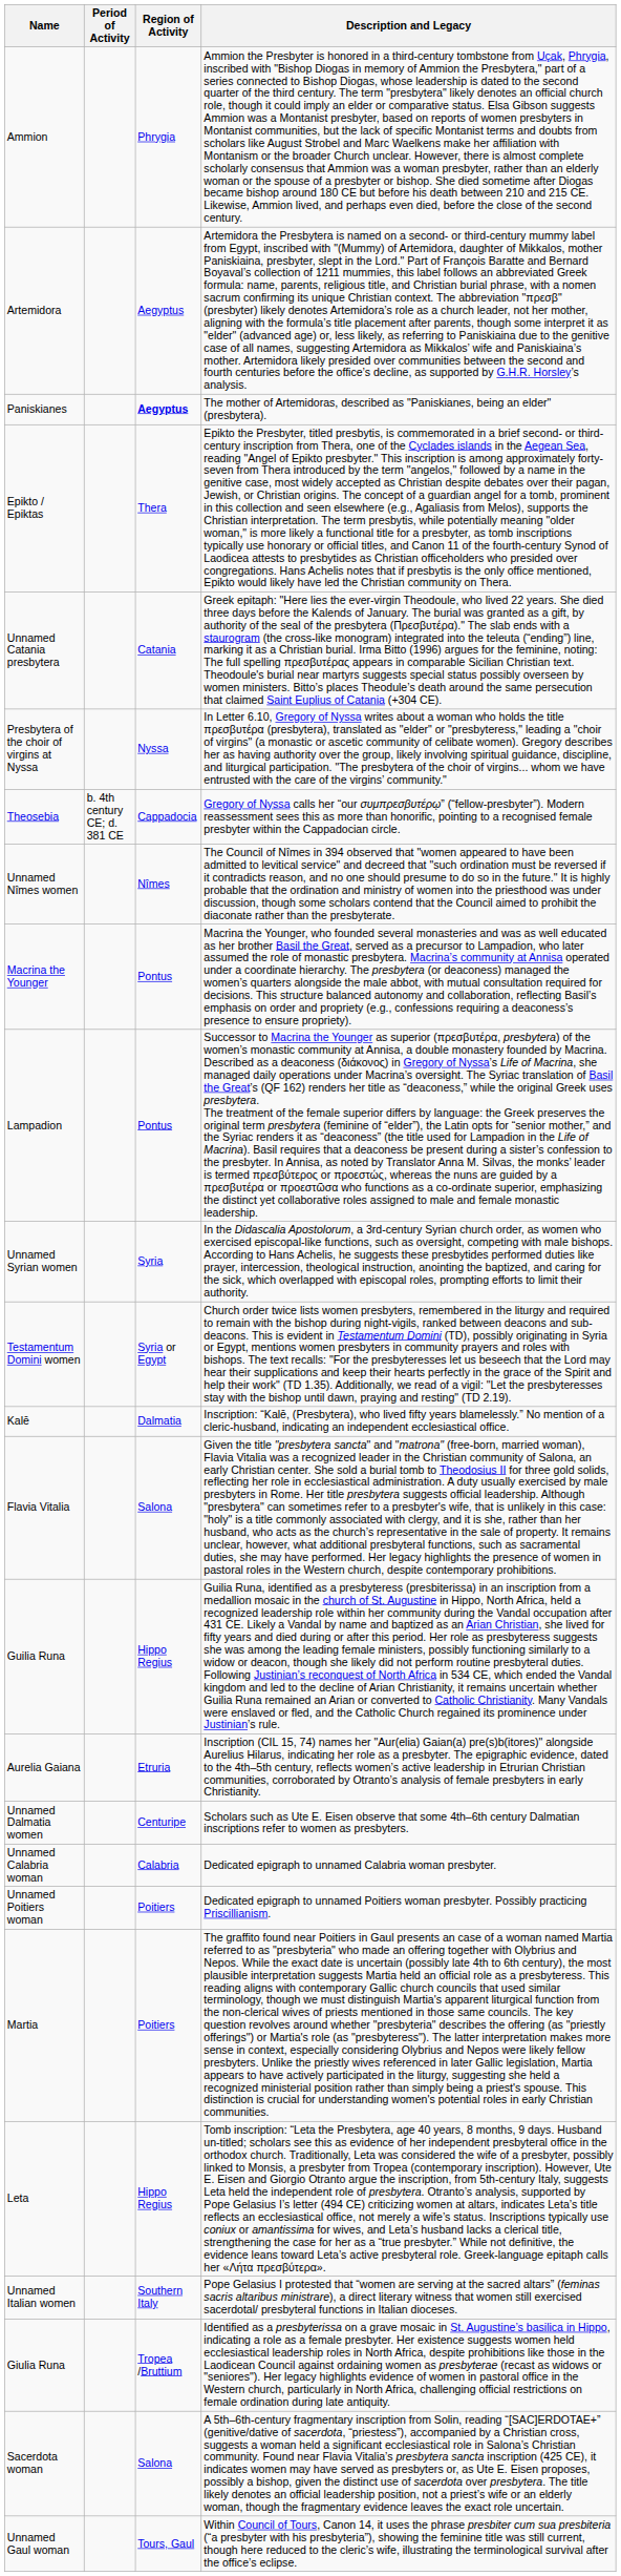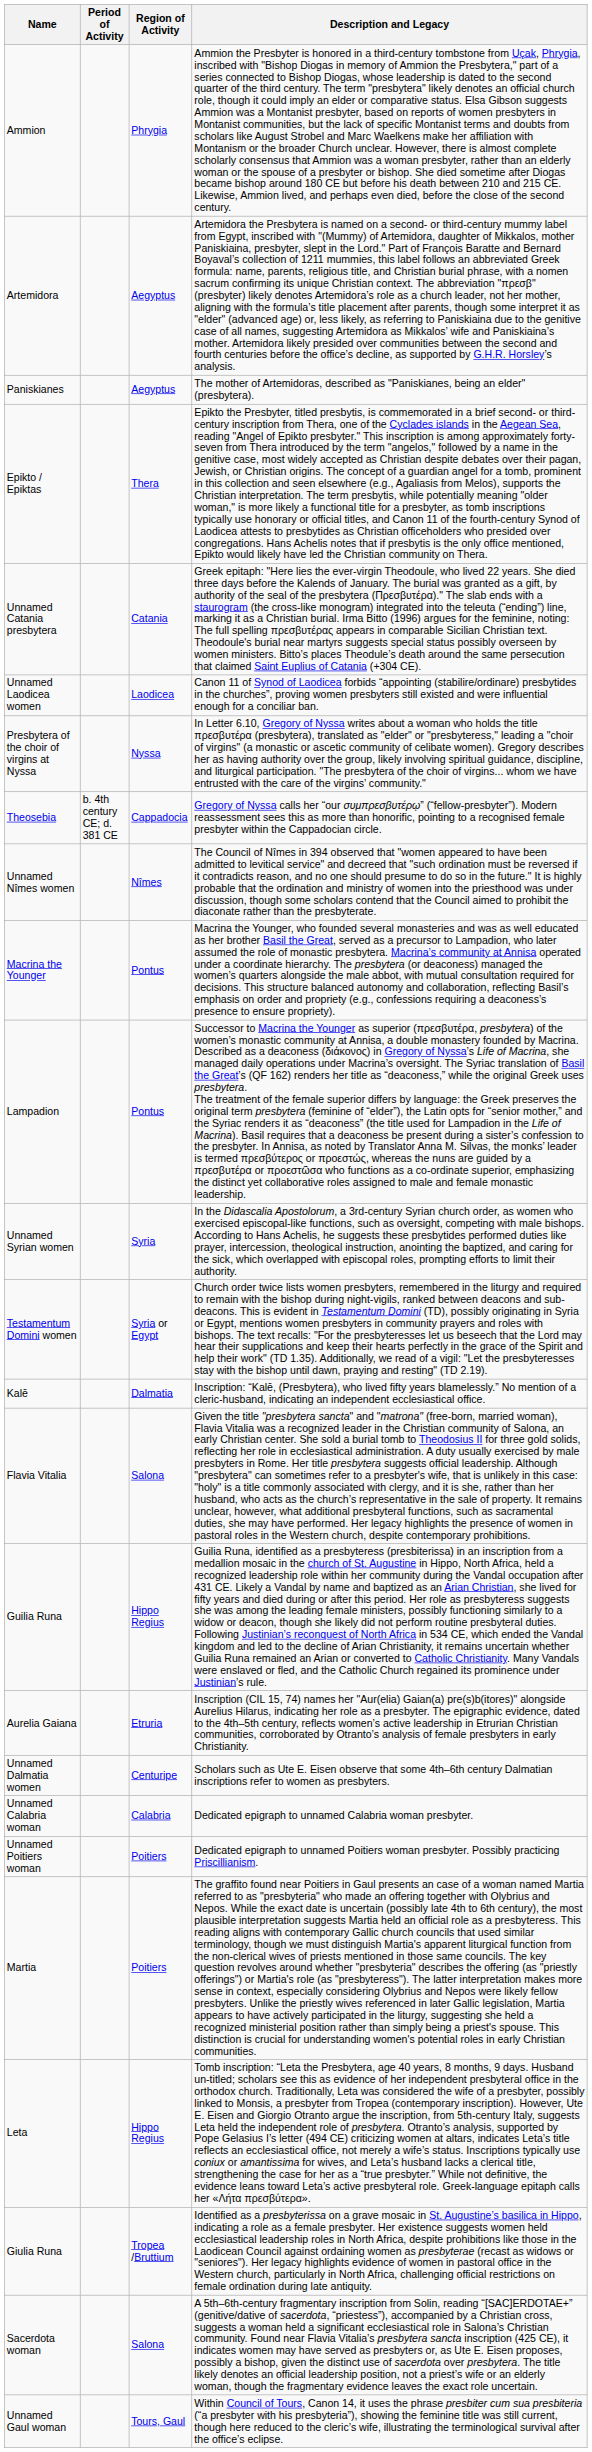 <table class="wikitable sortable" style="width:100%; text-align:left;">
 <tr>
 <th>Name</th>
 <th>Period of Activity</th>
 <th>Region of Activity</th>
 <th>Description and Legacy</th>
 </tr>
 <tr>
 <td>Ammion</td>
 <td></td>
 <td><a href='#'>Phrygia</a></td>
 <td>Ammion the Presbyter is honored in a third-century tombstone from <a href='#'>Uçak</a>, <a href='#'>Phrygia</a>, inscribed with "Bishop Diogas in memory of Ammion the Presbytera," part of a series connected to Bishop Diogas, whose leadership is dated to the second quarter of the third century. The term "presbytera" likely denotes an official church role, though it could imply an elder or comparative status. Elsa Gibson suggests Ammion was a Montanist presbyter, based on reports of women presbyters in Montanist communities, but the lack of specific Montanist terms and doubts from scholars like August Strobel and Marc Waelkens make her affiliation with Montanism or the broader Church unclear. However, there is almost complete scholarly consensus that Ammion was a woman presbyter, rather than an elderly woman or the spouse of a presbyter or bishop. She died sometime after Diogas became bishop around 180 CE but before his death between 210 and 215 CE. Likewise, Ammion lived, and perhaps even died, before the close of the second century.</td>
 </tr>
 <tr>
 <td>Artemidora</td>
 <td></td>
 <td><a href='#'>Aegyptus</a></td>
 <td>Artemidora the Presbytera is named on a second- or third-century mummy label from Egypt, inscribed with "(Mummy) of Artemidora, daughter of Mikkalos, mother Paniskiaina, presbyter, slept in the Lord." Part of François Baratte and Bernard Boyaval’s collection of 1211 mummies, this label follows an abbreviated Greek formula: name, parents, religious title, and Christian burial phrase, with a nomen sacrum confirming its unique Christian context. The abbreviation "πρεσβ" (presbyter) likely denotes Artemidora’s role as a church leader, not her mother, aligning with the formula’s title placement after parents, though some interpret it as "elder" (advanced age) or, less likely, as referring to Paniskiaina due to the genitive case of all names, suggesting Artemidora as Mikkalos’ wife and Paniskiaina’s mother. Artemidora likely presided over communities between the second and fourth centuries before the office’s decline, as supported by <a href='#'>G.H.R. Horsley</a>’s analysis.</td>
 </tr>
 <tr>
 <td>Paniskianes</td>
 <td></td>
-<td><strong><a href='#'>Aegyptus</a></strong></td>
+<td><a href='#'>Aegyptus</a></td>
 <td>The mother of Artemidoras, described as "Paniskianes, being an elder" (presbytera).</td>
 </tr>
 <tr>
 <td>Epikto / Epiktas</td>
 <td></td>
 <td><a href='#'>Thera</a></td>
 <td>Epikto the Presbyter, titled presbytis, is commemorated in a brief second- or third-century inscription from Thera, one of the <a href='#'>Cyclades islands</a> in the <a href='#'>Aegean Sea</a>, reading "Angel of Epikto presbyter." This inscription is among approximately forty-seven from Thera introduced by the term "angelos," followed by a name in the genitive case, most widely accepted as Christian despite debates over their pagan, Jewish, or Christian origins. The concept of a guardian angel for a tomb, prominent in this collection and seen elsewhere (e.g., Agaliasis from Melos), supports the Christian interpretation. The term presbytis, while potentially meaning "older woman," is more likely a functional title for a presbyter, as tomb inscriptions typically use honorary or official titles, and Canon 11 of the fourth-century Synod of Laodicea attests to presbytides as Christian officeholders who presided over congregations. Hans Achelis notes that if presbytis is the only office mentioned, Epikto would likely have led the Christian community on Thera.</td>
 </tr>
 <tr>
 <td>Unnamed Catania presbytera</td>
 <td></td>
 <td><a href='#'>Catania</a></td>
 <td>Greek epitaph: "Here lies the ever-virgin Theodoule, who lived 22 years. She died three days before the Kalends of January. The burial was granted as a gift, by authority of the seal of the presbytera (Πρεσβυτέρα)." The slab ends with a <a href='#'>staurogram</a> (the cross-like monogram) integrated into the teleuta (“ending”) line, marking it as a Christian burial.  Irma Bitto (1996) argues for the feminine, noting: The full spelling πρεσβυτέρας appears in comparable Sicilian Christian text. Theodoule's burial near martyrs suggests special status possibly overseen by women ministers. Bitto’s places Theodule’s death around the same persecution that claimed <a href='#'>Saint Euplius of Catania</a> (+304 CE).</td>
+</tr>
+<tr>
+<td>Unnamed Laodicea women</td>
+<td></td>
+<td><a href='#'>Laodicea</a></td>
+<td>Canon 11 of <a href='#'>Synod of Laodicea</a> forbids “appointing (stabilire/ordinare) presbytides in the churches”, proving women presbyters still existed and were influential enough for a conciliar ban.</td>
 </tr>
 <tr>
 <td>Presbytera of the choir of virgins at Nyssa</td>
 <td></td>
 <td><a href='#'>Nyssa</a></td>
 <td>In Letter 6.10, <a href='#'>Gregory of Nyssa</a> writes about a woman who holds the title πρεσβυτέρα (presbytera), translated as "elder" or "presbyteress," leading a "choir of virgins" (a monastic or ascetic community of celibate women). Gregory describes her as having authority over the group, likely involving spiritual guidance, discipline, and liturgical participation. "The presbytera of the choir of virgins... whom we have entrusted with the care of the virgins’ community."</td>
 </tr>
 <tr>
 <td><a href='#'>Theosebia</a></td>
 <td>b. 4th century CE; d. 381 CE</td>
 <td><a href='#'>Cappadocia</a></td>
 <td><a href='#'>Gregory of Nyssa</a> calls her “our <em>συμπρεσβυτέρῳ</em>” (“fellow-presbyter”). Modern reassessment sees this as more than honorific, pointing to a recognised female presbyter within the Cappadocian circle.</td>
 </tr>
 <tr>
 <td>Unnamed Nîmes women</td>
 <td></td>
 <td><a href='#'>Nîmes</a></td>
 <td>The Council of Nîmes in 394 observed that "women appeared to have been admitted to levitical service" and decreed that "such ordination must be reversed if it contradicts reason, and no one should presume to do so in the future." It is highly probable that the ordination and ministry of women into the priesthood was under discussion, though some scholars contend that the Council aimed to prohibit the diaconate rather than the presbyterate.</td>
 </tr>
 <tr>
 <td><a href='#'>Macrina the Younger</a></td>
 <td></td>
 <td><a href='#'>Pontus</a></td>
 <td>Macrina the Younger, who founded several monasteries and was as well educated as her brother <a href='#'>Basil the Great</a>, served as a precursor to Lampadion, who later assumed the role of monastic presbytera.<em></em> <a href='#'>Macrina’s community at Annisa</a> operated under a coordinate hierarchy. The <em>presbytera</em> (or deaconess) managed the women’s quarters alongside the male abbot, with mutual consultation required for decisions. This structure balanced autonomy and collaboration, reflecting Basil’s emphasis on order and propriety (e.g., confessions requiring a deaconess’s presence to ensure propriety).</td>
 </tr>
 <tr>
 <td>Lampadion</td>
 <td></td>
 <td><a href='#'>Pontus</a></td>
 <td>Successor to <a href='#'>Macrina the Younger</a> as superior (πρεσβυτέρα, <em>presbytera</em>) of the women’s monastic community at Annisa, a double monastery founded by Macrina. Described as a deaconess (διάκονος) in <a href='#'>Gregory of Nyssa</a>’s <em>Life of Macrina</em>, she managed daily operations under Macrina’s oversight. The Syriac translation of <a href='#'>Basil the Great</a>’s <em></em> (QF 162) renders her title as “deaconess,” while the original Greek uses <em>presbytera</em>.<br>The treatment of the female superior differs by language: the Greek preserves the original term <em>presbytera</em> (feminine of “elder”), the Latin opts for “senior mother,” and the Syriac renders it as “deaconess” (the title used for Lampadion in the <em>Life of Macrina</em>). Basil requires that a deaconess be present during a sister’s confession to the presbyter. In Annisa, as noted by Translator Anna M. Silvas, the monks’ leader is termed πρεσβύτερος or προεστώς, whereas the nuns are guided by a πρεσβυτέρα or προεστῶσα who functions as a co-ordinate superior, emphasizing the distinct yet collaborative roles assigned to male and female monastic leadership.</td>
 </tr>
 <tr>
 <td>Unnamed Syrian women</td>
 <td></td>
 <td><a href='#'>Syria</a></td>
 <td>In the <em>Didascalia Apostolorum</em>, a 3rd-century Syrian church order, as women who exercised episcopal-like functions, such as oversight, competing with male bishops. According to Hans Achelis, he suggests these presbytides performed duties like prayer, intercession, theological instruction, anointing the baptized, and caring for the sick, which overlapped with episcopal roles, prompting efforts to limit their authority.</td>
 </tr>
 <tr>
 <td><a href='#'>Testamentum Domini</a> women</td>
 <td></td>
 <td><a href='#'>Syria</a> or <a href='#'>Egypt</a></td>
 <td>Church order twice lists women presbyters, remembered in the liturgy and required to remain with the bishop during night-vigils, ranked between deacons and sub-deacons. This is evident in <em><a href='#'>Testamentum Domini</a></em> (TD), possibly originating in Syria or Egypt, mentions women presbyters in community prayers and roles with bishops. The text recalls: "For the presbyteresses let us beseech that the Lord may hear their supplications and keep their hearts perfectly in the grace of the Spirit and help their work" (TD 1.35). Additionally, we read of a vigil: "Let the presbyteresses stay with the bishop until dawn, praying and resting" (TD 2.19).</td>
 </tr>
 <tr>
 <td>Kalē</td>
 <td></td>
 <td><a href='#'>Dalmatia</a></td>
 <td>Inscription: “Kalē, (Presbytera), who lived fifty years blamelessly.” No mention of a cleric-husband, indicating an independent ecclesiastical office.</td>
 </tr>
 <tr>
 <td>Flavia Vitalia</td>
 <td></td>
 <td><a href='#'>Salona</a></td>
 <td>Given the title <em>"presbytera sancta</em>" and "<em>matrona"</em> (free-born, married woman), Flavia Vitalia was a recognized leader in the Christian community of Salona, an early Christian center. She sold a burial tomb to <a href='#'>Theodosius II</a> for three gold solids, reflecting her role in ecclesiastical administration. A duty usually exercised by male presbyters in Rome. Her title <em>presbytera</em> suggests official leadership. Although "presbytera" can sometimes refer to a presbyter's wife, that is unlikely in this case: "holy" is a title commonly associated with clergy, and it is she, rather than her husband, who acts as the church’s representative in the sale of property. It remains unclear, however, what additional presbyteral functions, such as sacramental duties, she may have performed. Her legacy highlights the presence of women in pastoral roles in the Western church, despite contemporary prohibitions.</td>
 </tr>
 <tr>
 <td>Guilia Runa</td>
 <td></td>
 <td><a href='#'>Hippo Regius</a></td>
 <td>Guilia Runa, identified as a presbyteress (presbiterissa) in an inscription from a medallion mosaic in the <a href='#'>church of St. Augustine</a> in Hippo, North Africa, held a recognized leadership role within her community during the Vandal occupation after 431 CE. Likely a Vandal by name and baptized as an <a href='#'>Arian Christian</a>, she lived for fifty years and died during or after this period. Her role as presbyteress suggests she was among the leading female ministers, possibly functioning similarly to a widow or deacon, though she likely did not perform routine presbyteral duties. Following <a href='#'>Justinian’s reconquest of North Africa</a> in 534 CE, which ended the Vandal kingdom and led to the decline of Arian Christianity, it remains uncertain whether Guilia Runa remained an Arian or converted to <a href='#'>Catholic Christianity</a>. Many Vandals were enslaved or fled, and the Catholic Church regained its prominence under <a href='#'>Justinian</a>’s rule.</td>
 </tr>
 <tr>
 <td>Aurelia Gaiana</td>
 <td></td>
 <td><a href='#'>Etruria</a></td>
 <td>Inscription (CIL 15, 74) names her "Aur(elia) Gaian(a) pre(s)b(itores)" alongside Aurelius Hilarus, indicating her role as a presbyter. The epigraphic evidence, dated to the 4th–5th century, reflects women’s active leadership in Etrurian Christian communities, corroborated by Otranto’s analysis of female presbyters in early Christianity.</td>
 </tr>
 <tr>
 <td>Unnamed Dalmatia women</td>
 <td></td>
 <td><a href='#'>Centuripe</a></td>
 <td>Scholars such as Ute E. Eisen observe that some 4th–6th century Dalmatian inscriptions refer to women as presbyters.</td>
 </tr>
 <tr>
 <td>Unnamed Calabria woman</td>
 <td></td>
 <td><a href='#'>Calabria</a></td>
 <td>Dedicated epigraph to unnamed Calabria woman presbyter.</td>
 </tr>
 <tr>
 <td>Unnamed Poitiers woman</td>
 <td></td>
 <td><a href='#'>Poitiers</a></td>
 <td>Dedicated epigraph to unnamed Poitiers woman presbyter. Possibly practicing <a href='#'>Priscillianism</a>.</td>
 </tr>
 <tr>
 <td>Martia</td>
 <td></td>
 <td><a href='#'>Poitiers</a></td>
 <td>The graffito found near Poitiers in Gaul presents an case of a woman named Martia referred to as "presbyteria" who made an offering together with Olybrius and Nepos. While the exact date is uncertain (possibly late 4th to 6th century), the most plausible interpretation suggests Martia held an official role as a presbyteress. This reading aligns with contemporary Gallic church councils that used similar terminology, though we must distinguish Martia's apparent liturgical function from the non-clerical wives of priests mentioned in those same councils. The key question revolves around whether "presbyteria" describes the offering (as "priestly offerings") or Martia's role (as "presbyteress"). The latter interpretation makes more sense in context, especially considering Olybrius and Nepos were likely fellow presbyters. Unlike the priestly wives referenced in later Gallic legislation, Martia appears to have actively participated in the liturgy, suggesting she held a recognized ministerial position rather than simply being a priest's spouse. This distinction is crucial for understanding women's potential roles in early Christian communities.</td>
 </tr>
 <tr>
 <td>Leta</td>
 <td></td>
 <td><a href='#'>Hippo Regius</a></td>
 <td>Tomb inscription: “Leta the Presbytera, age 40 years, 8 months, 9 days. Husband un‑titled; scholars see this as evidence of her independent presbyteral office in the orthodox church. Traditionally, Leta was considered the wife of a presbyter, possibly linked to Monsis, a presbyter from Tropea (contemporary inscription). However, Ute E. Eisen and Giorgio Otranto argue the inscription, from 5th-century Italy, suggests Leta held the independent role of <em>presbytera</em>. Otranto’s analysis, supported by Pope Gelasius I’s letter (494 CE) criticizing women at altars, indicates Leta’s title reflects an ecclesiastical office, not merely a wife’s status. Inscriptions typically use <em>coniux</em> or <em>amantissima</em> for wives, and Leta’s husband lacks a clerical title, strengthening the case for her as a “true presbyter.” While not definitive, the evidence leans toward Leta’s active presbyteral role. Greek-language epitaph calls her «Λήτα πρεσβύτερα».</td>
 </tr>
 <tr>
-<td>Unnamed Italian women</td>
-<td></td>
-<td><a href='#'>Southern Italy</a></td>
-<td>Pope Gelasius I protested that “women are serving at the sacred altars” (<em>feminas sacris altaribus ministrare</em>), a direct literary witness that women still exercised sacerdotal/ presbyteral functions in Italian dioceses.</td>
-</tr>
-<tr>
 <td>Giulia Runa</td>
 <td></td>
 <td><a href='#'>Tropea</a> /<a href='#'>Bruttium</a></td>
 <td>Identified as a <em>presbyterissa</em> on a grave mosaic in <a href='#'>St. Augustine’s basilica in Hippo</a>, indicating a role as a female presbyter. Her existence suggests women held ecclesiastical leadership roles in North Africa, despite prohibitions like those in the Laodicean Council against ordaining women as <em>presbyterae</em> (recast as widows or "seniores"). Her legacy highlights evidence of women in pastoral office in the Western church, particularly in North Africa, challenging official restrictions on female ordination during late antiquity.</td>
 </tr>
 <tr>
 <td>Sacerdota woman</td>
 <td></td>
 <td><a href='#'>Salona</a></td>
 <td>A 5th–6th-century fragmentary inscription from Solin, reading “[SAC]ERDOTAE+” (genitive/dative of <em>sacerdota</em>, “priestess”), accompanied by a Christian cross, suggests a woman held a significant ecclesiastical role in Salona’s Christian community.  Found near Flavia Vitalia’s <em>presbytera sancta</em> inscription (425 CE), it indicates women may have served as presbyters or, as Ute E. Eisen proposes, possibly a bishop, given the distinct use of <em>sacerdota</em> over <em>presbytera</em>. The title likely denotes an official leadership position, not a priest’s wife or an elderly woman, though the fragmentary evidence leaves the exact role uncertain.</td>
 </tr>
 <tr>
 <td>Unnamed Gaul woman</td>
 <td></td>
 <td><a href='#'>Tours, Gaul</a></td>
 <td>Within <a href='#'>Council of Tours</a>, Canon 14, it uses the phrase <em>presbiter cum sua presbiteria</em> (“a presbyter with his presbyteria”), showing the feminine title was still current, though here reduced to the cleric’s wife, illustrating the terminological survival after the office’s eclipse.</td>
 </tr>
 </table>
